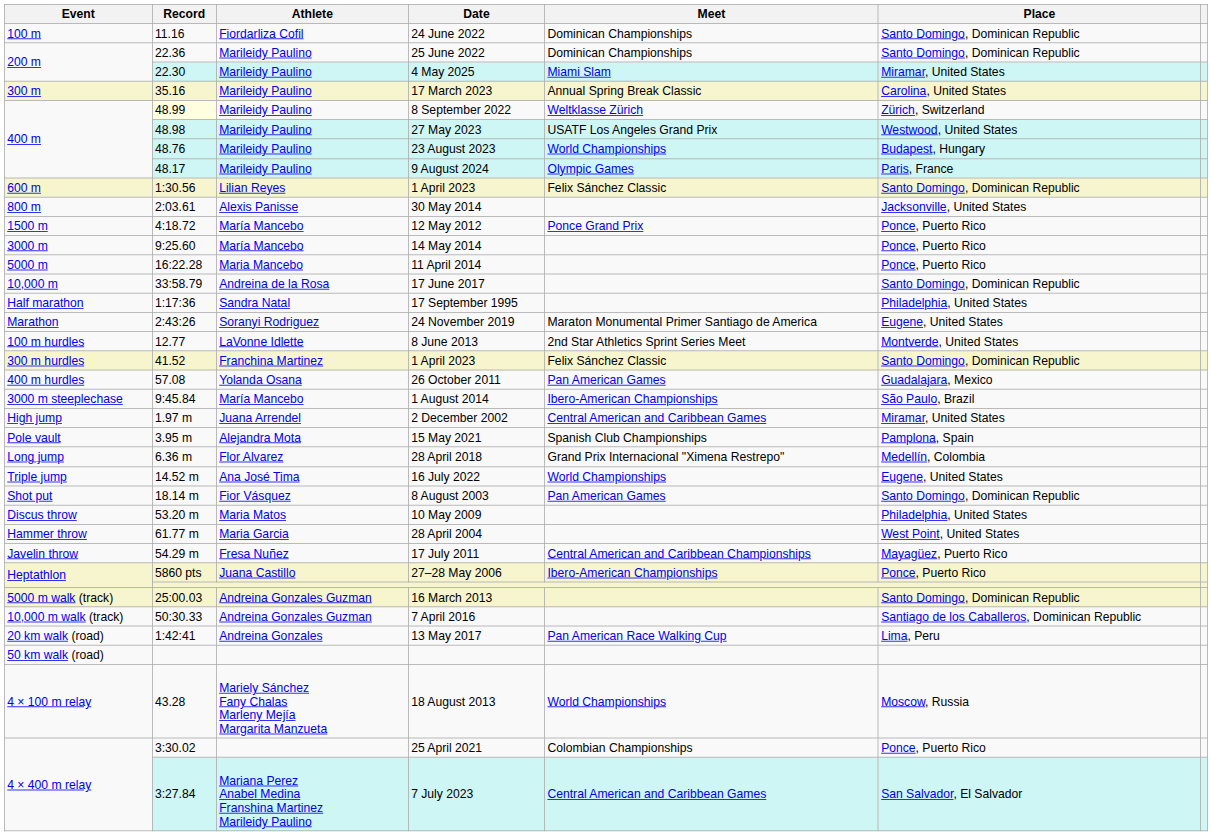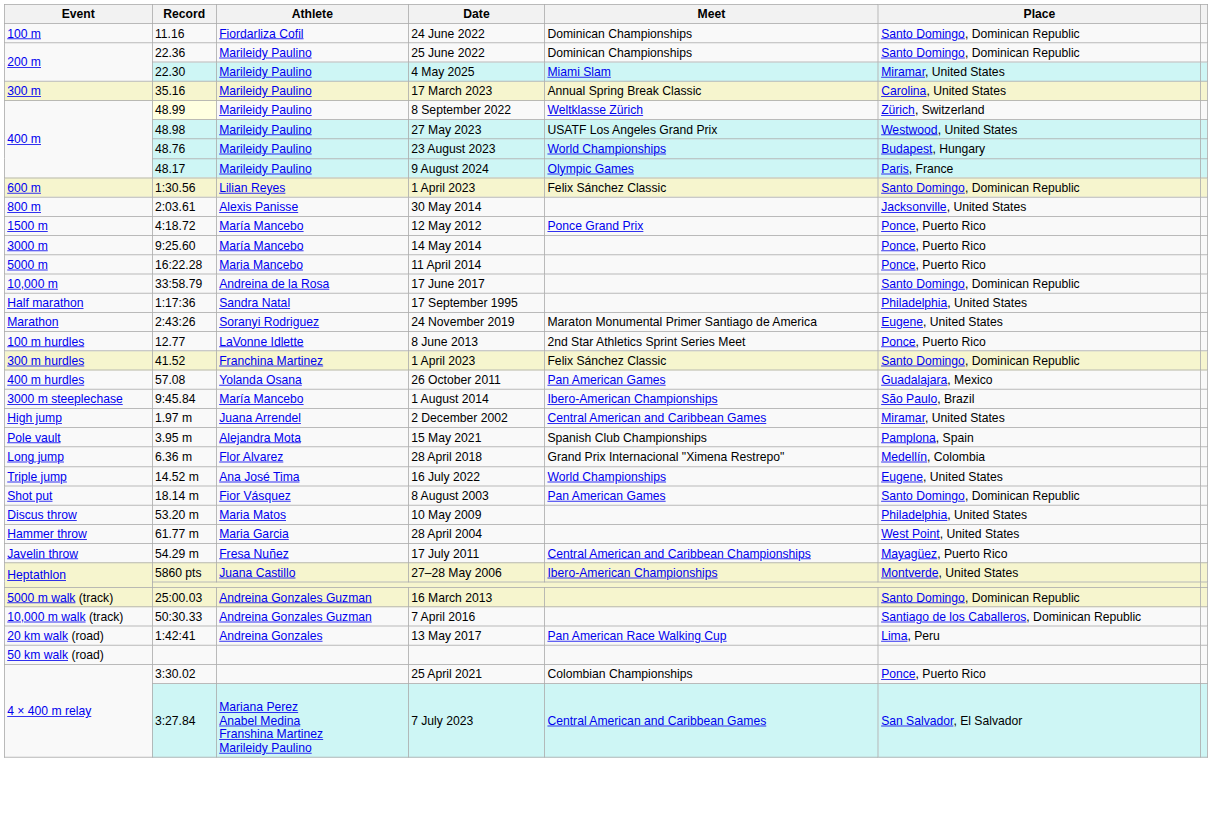 <table class="wikitable" style="font-size:95%; width: 95%;">
 <tr>
 <th>Event</th>
 <th>Record</th>
 <th>Athlete</th>
 <th>Date</th>
 <th>Meet</th>
 <th>Place</th>
 <th></th>
 </tr>
 <tr>
 <td><a href='#'>100 m</a></td>
 <td>11.16  </td>
 <td><a href='#'>Fiordarliza Cofil</a></td>
 <td>24 June 2022</td>
 <td>Dominican Championships</td>
 <td><a href='#'>Santo Domingo</a>, Dominican Republic</td>
 <td></td>
 </tr>
 <tr>
 <td rowspan=2><a href='#'>200 m</a></td>
 <td>22.36 </td>
 <td><a href='#'>Marileidy Paulino</a></td>
 <td>25 June 2022</td>
 <td>Dominican Championships</td>
 <td><a href='#'>Santo Domingo</a>, Dominican Republic</td>
 <td></td>
 </tr>
 <tr bgcolor=#CEF6F5>
 <td>22.30 </td>
 <td><a href='#'>Marileidy Paulino</a></td>
 <td>4 May 2025</td>
 <td><a href='#'>Miami Slam</a></td>
 <td><a href='#'>Miramar</a>, United States</td>
 <td></td>
 </tr>
 <tr style="background:#f6F5CE;">
 <td><a href='#'>300 m</a></td>
 <td>35.16</td>
 <td><a href='#'>Marileidy Paulino</a></td>
 <td>17 March 2023</td>
 <td>Annual Spring Break Classic</td>
 <td><a href='#'>Carolina</a>, United States</td>
 <td></td>
 </tr>
 <tr>
 <td rowspan=4><a href='#'>400 m</a></td>
 <td style="background: lightyellow;">48.99</td>
 <td><a href='#'>Marileidy Paulino</a></td>
 <td>8 September 2022</td>
 <td><a href='#'>Weltklasse Zürich</a></td>
 <td><a href='#'>Zürich</a>, Switzerland</td>
 <td></td>
 </tr>
 <tr bgcolor=#CEF6F5>
 <td>48.98</td>
 <td><a href='#'>Marileidy Paulino</a></td>
 <td>27 May 2023</td>
 <td>USATF Los Angeles Grand Prix</td>
 <td><a href='#'>Westwood</a>, United States</td>
 <td></td>
 </tr>
 <tr bgcolor=#CEF6F5>
 <td>48.76</td>
 <td><a href='#'>Marileidy Paulino</a></td>
 <td>23 August 2023</td>
 <td><a href='#'>World Championships</a></td>
 <td><a href='#'>Budapest</a>, Hungary</td>
 <td></td>
 </tr>
 <tr bgcolor=#CEF6F5>
 <td>48.17</td>
 <td><a href='#'>Marileidy Paulino</a></td>
 <td>9 August 2024</td>
 <td><a href='#'>Olympic Games</a></td>
 <td><a href='#'>Paris</a>, France</td>
 <td></td>
 </tr>
 <tr style="background:#f6F5CE;">
 <td><a href='#'>600 m</a></td>
 <td>1:30.56</td>
 <td><a href='#'>Lilian Reyes</a></td>
 <td>1 April 2023</td>
 <td>Felix Sánchez Classic</td>
 <td><a href='#'>Santo Domingo</a>, Dominican Republic</td>
 <td></td>
 </tr>
 <tr>
 <td><a href='#'>800 m</a></td>
 <td>2:03.61</td>
 <td><a href='#'>Alexis Panisse</a></td>
 <td>30 May 2014</td>
 <td></td>
 <td><a href='#'>Jacksonville</a>, United States</td>
 <td></td>
 </tr>
 <tr>
 <td><a href='#'>1500 m</a></td>
 <td>4:18.72</td>
 <td><a href='#'>María Mancebo</a></td>
 <td>12 May 2012</td>
 <td><a href='#'>Ponce Grand Prix</a></td>
 <td><a href='#'>Ponce</a>, Puerto Rico</td>
 <td></td>
 </tr>
 <tr>
 <td><a href='#'>3000 m</a></td>
 <td>9:25.60</td>
 <td><a href='#'>María Mancebo</a></td>
 <td>14 May 2014</td>
 <td></td>
 <td><a href='#'>Ponce</a>, Puerto Rico</td>
 <td></td>
 </tr>
 <tr>
 <td><a href='#'>5000 m</a></td>
 <td>16:22.28</td>
 <td><a href='#'>Maria Mancebo</a></td>
 <td>11 April 2014</td>
 <td></td>
 <td><a href='#'>Ponce</a>, Puerto Rico</td>
 <td></td>
 </tr>
 <tr>
 <td><a href='#'>10,000 m</a></td>
 <td>33:58.79</td>
 <td><a href='#'>Andreina de la Rosa</a></td>
 <td>17 June 2017</td>
 <td></td>
 <td><a href='#'>Santo Domingo</a>, Dominican Republic</td>
 <td></td>
 </tr>
 <tr>
 <td><a href='#'>Half marathon</a></td>
 <td>1:17:36</td>
 <td><a href='#'>Sandra Natal</a></td>
 <td>17 September 1995</td>
 <td></td>
 <td><a href='#'>Philadelphia</a>, United States</td>
 <td></td>
 </tr>
 <tr>
 <td><a href='#'>Marathon</a></td>
 <td>2:43:26</td>
 <td><a href='#'>Soranyi Rodriguez</a></td>
 <td>24 November 2019</td>
 <td>Maraton Monumental Primer Santiago de America</td>
 <td><a href='#'>Eugene</a>, United States</td>
 <td></td>
 </tr>
 <tr>
 <td><a href='#'>100 m hurdles</a></td>
 <td>12.77 </td>
 <td><a href='#'>LaVonne Idlette</a></td>
 <td>8 June 2013</td>
 <td>2nd Star Athletics Sprint Series Meet</td>
-<td><a href='#'>Montverde</a>, United States</td>
+<td><a href='#'>Ponce</a>, Puerto Rico</td>
 <td></td>
 </tr>
 <tr style="background:#f6F5CE;">
 <td><a href='#'>300 m hurdles</a></td>
 <td>41.52</td>
 <td><a href='#'>Franchina Martinez</a></td>
 <td>1 April 2023</td>
 <td>Felix Sánchez Classic</td>
 <td><a href='#'>Santo Domingo</a>, Dominican Republic</td>
 <td></td>
 </tr>
 <tr>
 <td><a href='#'>400 m hurdles</a></td>
 <td>57.08 </td>
 <td><a href='#'>Yolanda Osana</a></td>
 <td>26 October 2011</td>
 <td><a href='#'>Pan American Games</a></td>
 <td><a href='#'>Guadalajara</a>, Mexico</td>
 <td></td>
 </tr>
 <tr>
 <td><a href='#'>3000 m steeplechase</a></td>
 <td>9:45.84</td>
 <td><a href='#'>María Mancebo</a></td>
 <td>1 August 2014</td>
 <td><a href='#'>Ibero-American Championships</a></td>
 <td><a href='#'>São Paulo</a>, Brazil</td>
 <td></td>
 </tr>
 <tr>
 <td><a href='#'>High jump</a></td>
 <td>1.97 m</td>
 <td><a href='#'>Juana Arrendel</a></td>
 <td>2 December 2002</td>
 <td><a href='#'>Central American and Caribbean Games</a></td>
 <td><a href='#'>Miramar</a>, United States</td>
 <td></td>
 </tr>
 <tr>
 <td><a href='#'>Pole vault</a></td>
 <td>3.95 m</td>
 <td><a href='#'>Alejandra Mota</a></td>
 <td>15 May 2021</td>
 <td>Spanish Club Championships</td>
 <td><a href='#'>Pamplona</a>, Spain</td>
 <td></td>
 </tr>
 <tr>
 <td><a href='#'>Long jump</a></td>
 <td>6.36 m  </td>
 <td><a href='#'>Flor Alvarez</a></td>
 <td>28 April 2018</td>
 <td>Grand Prix Internacional "Ximena Restrepo"</td>
 <td><a href='#'>Medellín</a>, Colombia</td>
 <td></td>
 </tr>
 <tr>
 <td><a href='#'>Triple jump</a></td>
 <td>14.52 m </td>
 <td><a href='#'>Ana José Tima</a></td>
 <td>16 July 2022</td>
 <td><a href='#'>World Championships</a></td>
 <td><a href='#'>Eugene</a>, United States</td>
 <td></td>
 </tr>
 <tr>
 <td><a href='#'>Shot put</a></td>
 <td>18.14 m</td>
 <td><a href='#'>Fior Vásquez</a></td>
 <td>8 August 2003</td>
 <td><a href='#'>Pan American Games</a></td>
 <td><a href='#'>Santo Domingo</a>, Dominican Republic</td>
 <td></td>
 </tr>
 <tr>
 <td><a href='#'>Discus throw</a></td>
 <td>53.20 m</td>
 <td><a href='#'>Maria Matos</a></td>
 <td>10 May 2009</td>
 <td></td>
 <td><a href='#'>Philadelphia</a>, United States</td>
 <td></td>
 </tr>
 <tr>
 <td><a href='#'>Hammer throw</a></td>
 <td>61.77 m</td>
 <td><a href='#'>Maria Garcia</a></td>
 <td>28 April 2004</td>
 <td></td>
 <td><a href='#'>West Point</a>, United States</td>
 <td></td>
 </tr>
 <tr>
 <td><a href='#'>Javelin throw</a></td>
 <td>54.29 m</td>
 <td><a href='#'>Fresa Nuñez</a></td>
 <td>17 July 2011</td>
 <td><a href='#'>Central American and Caribbean Championships</a></td>
 <td><a href='#'>Mayagüez</a>, Puerto Rico</td>
 <td></td>
 </tr>
 <tr style="background:#f6F5CE;">
 <td rowspan=2><a href='#'>Heptathlon</a></td>
 <td>5860 pts</td>
 <td><a href='#'>Juana Castillo</a></td>
 <td>27–28 May 2006</td>
 <td><a href='#'>Ibero-American Championships</a></td>
-<td><a href='#'>Ponce</a>, Puerto Rico</td>
+<td><a href='#'>Montverde</a>, United States</td>
 <td></td>
 </tr>
 <tr style="background:#f6F5CE;">
 <td colspan=5></td>
 <td></td>
 </tr>
 <tr style="background:#f6F5CE;">
 <td><a href='#'>5000 m walk</a> (track)</td>
 <td>25:00.03</td>
 <td><a href='#'>Andreina Gonzales Guzman</a></td>
 <td>16 March 2013</td>
 <td></td>
 <td><a href='#'>Santo Domingo</a>, Dominican Republic</td>
 <td></td>
 </tr>
 <tr>
 <td><a href='#'>10,000 m walk</a> (track)</td>
 <td>50:30.33</td>
 <td><a href='#'>Andreina Gonzales Guzman</a></td>
 <td>7 April 2016</td>
 <td></td>
 <td><a href='#'>Santiago de los Caballeros</a>, Dominican Republic</td>
 <td></td>
 </tr>
 <tr>
 <td><a href='#'>20 km walk</a> (road)</td>
 <td>1:42:41</td>
 <td><a href='#'>Andreina Gonzales</a></td>
 <td>13 May 2017</td>
 <td><a href='#'>Pan American Race Walking Cup</a></td>
 <td><a href='#'>Lima</a>, Peru</td>
 <td></td>
 </tr>
 <tr>
 <td><a href='#'>50 km walk</a> (road)</td>
 <td></td>
 <td></td>
 <td></td>
 <td></td>
 <td></td>
 <td></td>
 </tr>
 <tr>
-<td><a href='#'>4 × 100 m relay</a></td>
-<td>43.28</td>
-<td><br><a href='#'>Mariely Sánchez</a><br><a href='#'>Fany Chalas</a><br><a href='#'>Marleny Mejía</a><br><a href='#'>Margarita Manzueta</a></td>
-<td>18 August 2013</td>
-<td><a href='#'>World Championships</a></td>
-<td><a href='#'>Moscow</a>, Russia</td>
-<td></td>
-</tr>
-<tr>
 <td rowspan=2><a href='#'>4 × 400 m relay</a></td>
 <td>3:30.02</td>
 <td></td>
 <td>25 April 2021</td>
 <td>Colombian Championships</td>
 <td><a href='#'>Ponce</a>, Puerto Rico</td>
 <td></td>
 </tr>
 <tr bgcolor=#CEF6F5>
 <td>3:27.84</td>
 <td><br><a href='#'>Mariana Perez</a><br><a href='#'>Anabel Medina</a><br><a href='#'>Franshina Martinez</a><br><a href='#'>Marileidy Paulino</a></td>
 <td>7 July 2023</td>
 <td><a href='#'>Central American and Caribbean Games</a></td>
 <td><a href='#'>San Salvador</a>, El Salvador</td>
 <td></td>
 </tr>
 </table>
